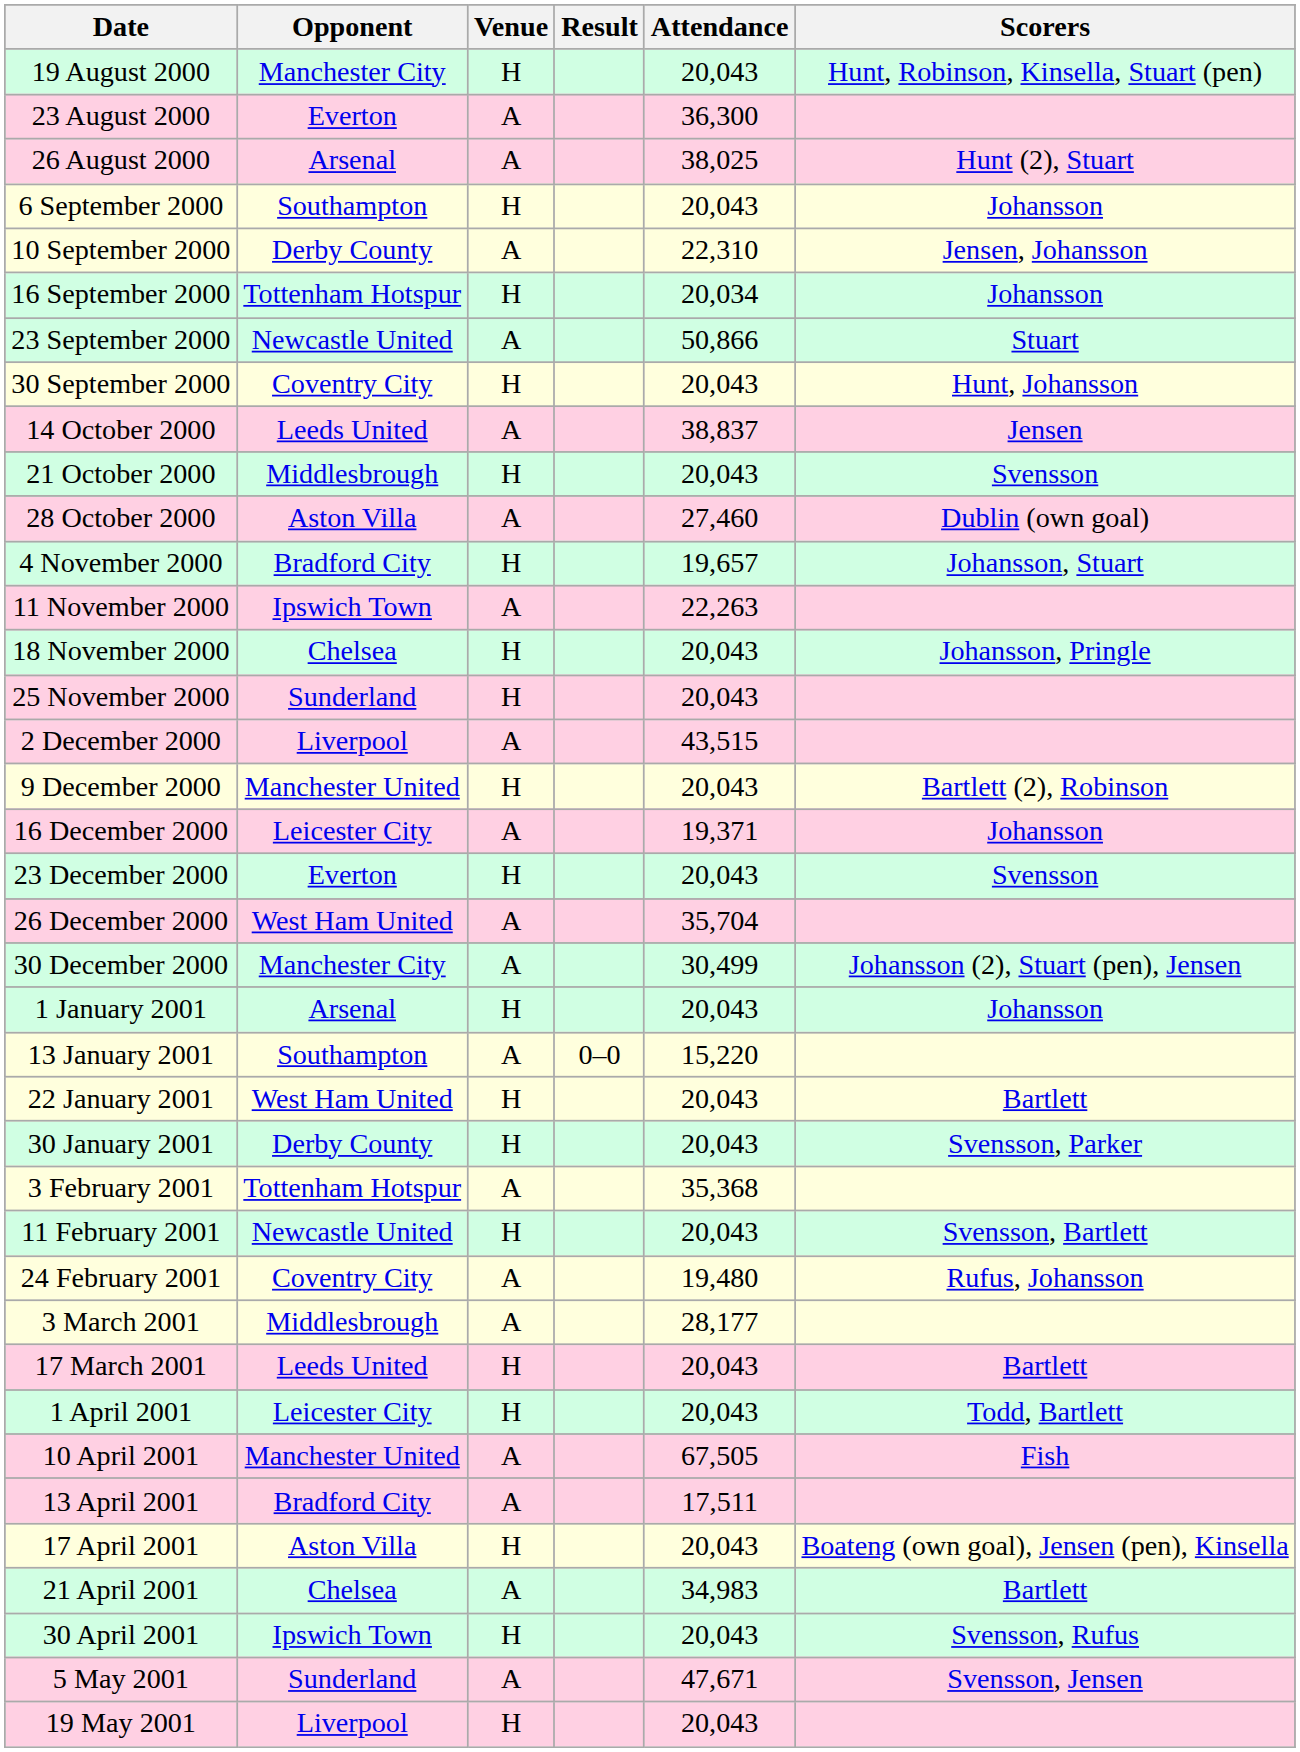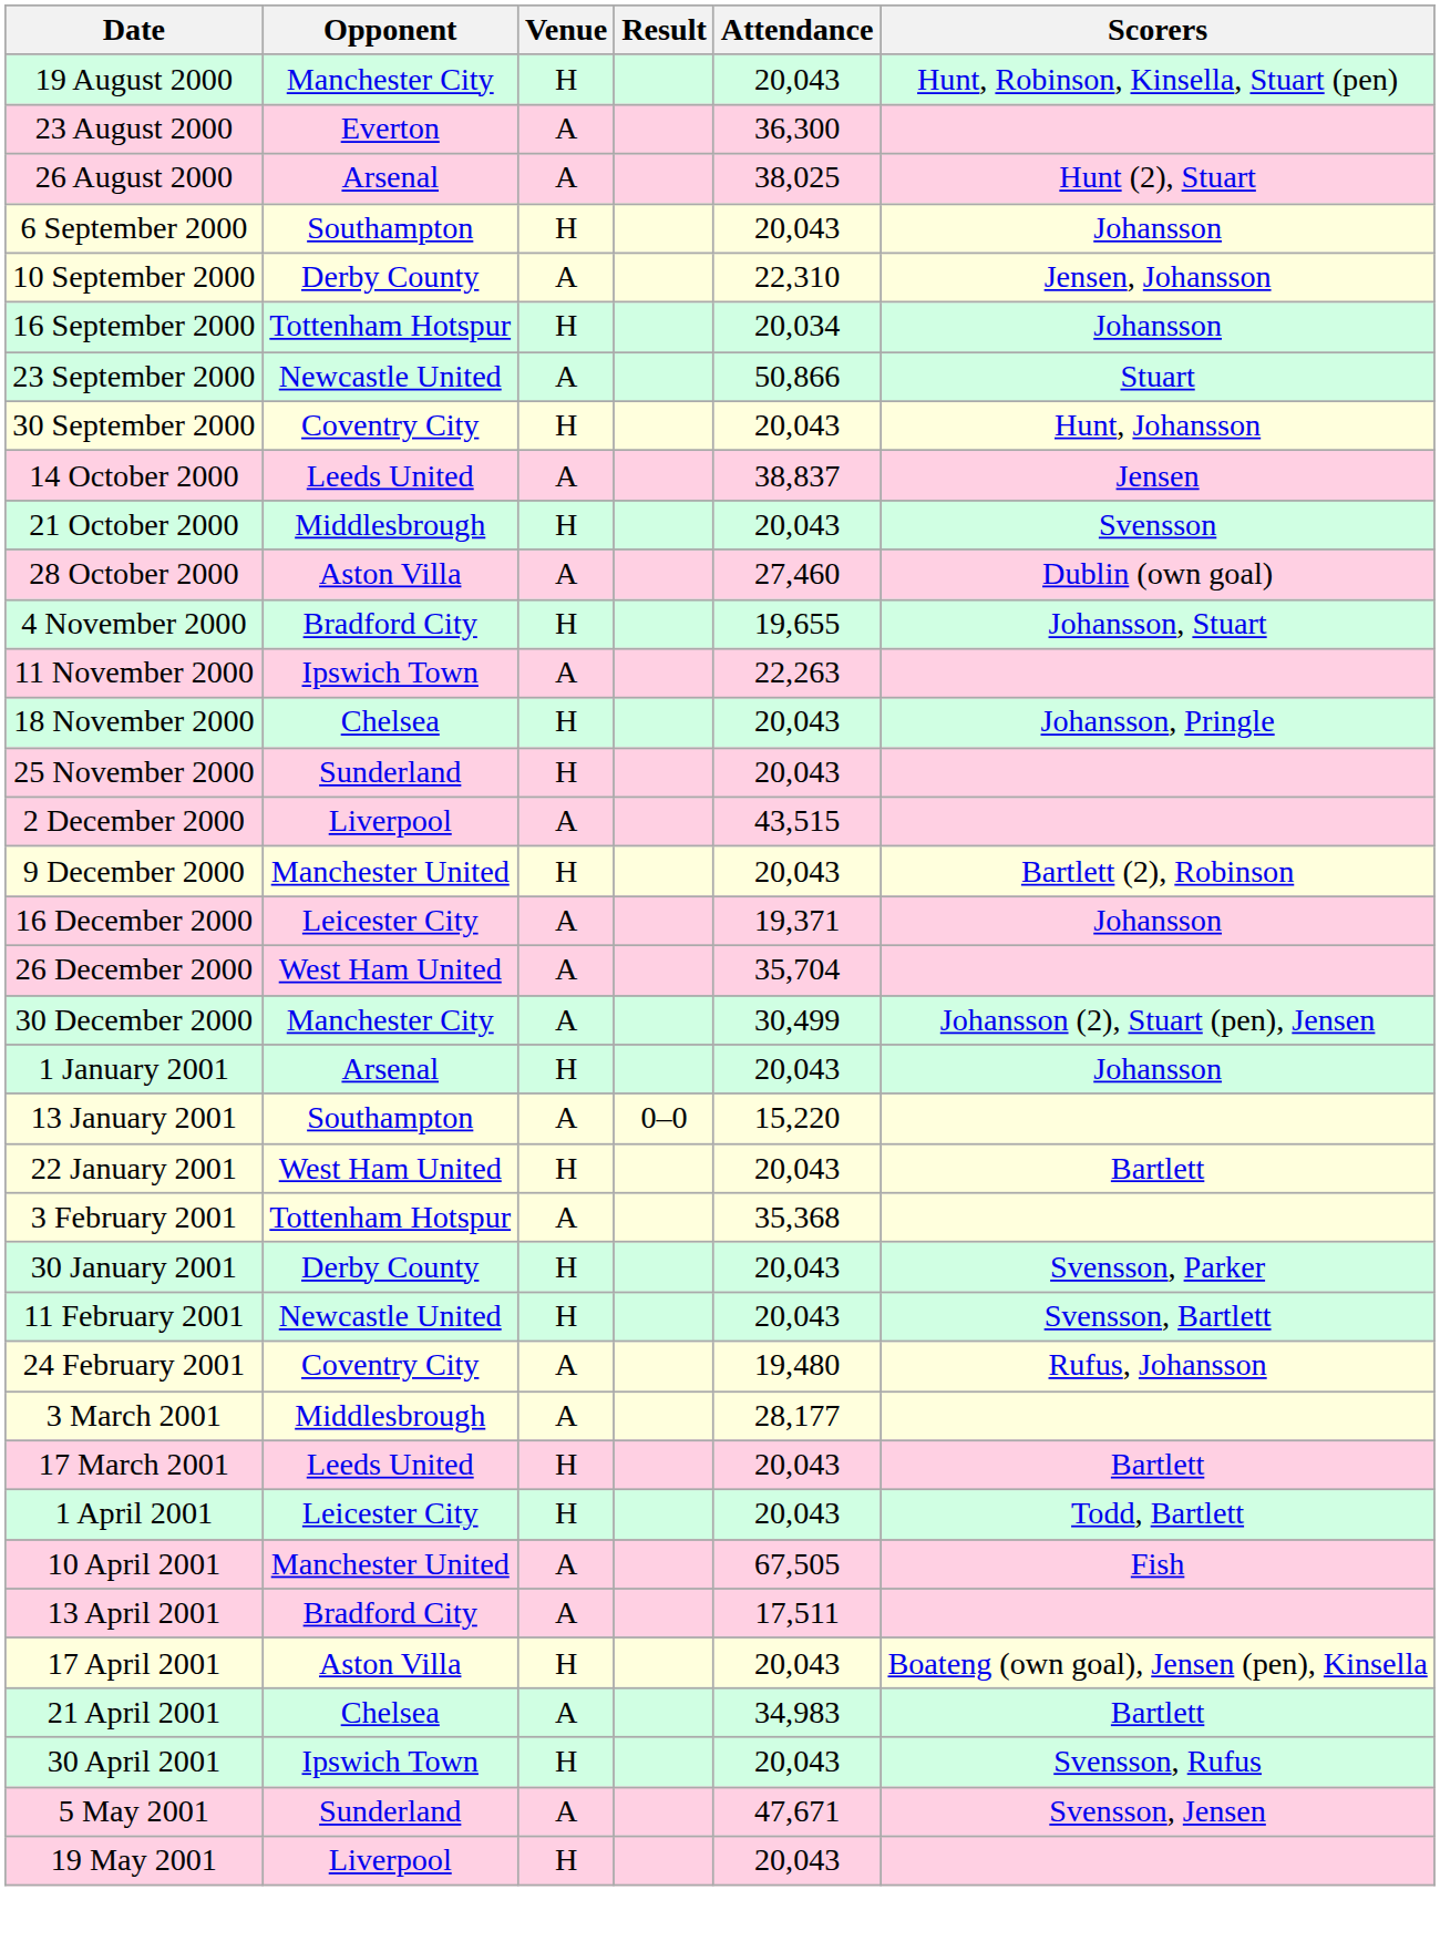 <table class="wikitable sortable" style="font-size:100%; text-align:center">
 <tr>
 <th>Date</th>
 <th>Opponent</th>
 <th>Venue</th>
 <th>Result</th>
 <th>Attendance</th>
 <th>Scorers</th>
 </tr>
 <tr style="background-color: #d0ffe3;">
 <td>19 August 2000</td>
 <td><a href='#'>Manchester City</a></td>
 <td>H</td>
 <td></td>
 <td>20,043</td>
 <td><a href='#'>Hunt</a>, <a href='#'>Robinson</a>, <a href='#'>Kinsella</a>, <a href='#'>Stuart</a> (pen)</td>
 </tr>
 <tr style="background-color: #ffd0e3;">
 <td>23 August 2000</td>
 <td><a href='#'>Everton</a></td>
 <td>A</td>
 <td></td>
 <td>36,300</td>
 <td></td>
 </tr>
 <tr style="background-color: #ffd0e3;">
 <td>26 August 2000</td>
 <td><a href='#'>Arsenal</a></td>
 <td>A</td>
 <td></td>
 <td>38,025</td>
 <td><a href='#'>Hunt</a> (2), <a href='#'>Stuart</a></td>
 </tr>
 <tr style="background-color: #ffffdd;">
 <td>6 September 2000</td>
 <td><a href='#'>Southampton</a></td>
 <td>H</td>
 <td></td>
 <td>20,043</td>
 <td><a href='#'>Johansson</a></td>
 </tr>
 <tr style="background-color: #ffffdd;">
 <td>10 September 2000</td>
 <td><a href='#'>Derby County</a></td>
 <td>A</td>
 <td></td>
 <td>22,310</td>
 <td><a href='#'>Jensen</a>, <a href='#'>Johansson</a></td>
 </tr>
 <tr style="background-color: #d0ffe3;">
 <td>16 September 2000</td>
 <td><a href='#'>Tottenham Hotspur</a></td>
 <td>H</td>
 <td></td>
 <td>20,034</td>
 <td><a href='#'>Johansson</a></td>
 </tr>
 <tr style="background-color: #d0ffe3;">
 <td>23 September 2000</td>
 <td><a href='#'>Newcastle United</a></td>
 <td>A</td>
 <td></td>
 <td>50,866</td>
 <td><a href='#'>Stuart</a></td>
 </tr>
 <tr style="background-color: #ffffdd;">
 <td>30 September 2000</td>
 <td><a href='#'>Coventry City</a></td>
 <td>H</td>
 <td></td>
 <td>20,043</td>
 <td><a href='#'>Hunt</a>, <a href='#'>Johansson</a></td>
 </tr>
 <tr style="background-color: #ffd0e3;">
 <td>14 October 2000</td>
 <td><a href='#'>Leeds United</a></td>
 <td>A</td>
 <td></td>
 <td>38,837</td>
 <td><a href='#'>Jensen</a></td>
 </tr>
 <tr style="background-color: #d0ffe3;">
 <td>21 October 2000</td>
 <td><a href='#'>Middlesbrough</a></td>
 <td>H</td>
 <td></td>
 <td>20,043</td>
 <td><a href='#'>Svensson</a></td>
 </tr>
 <tr style="background-color: #ffd0e3;">
 <td>28 October 2000</td>
 <td><a href='#'>Aston Villa</a></td>
 <td>A</td>
 <td></td>
 <td>27,460</td>
 <td><a href='#'>Dublin</a> (own goal)</td>
 </tr>
 <tr style="background-color: #d0ffe3;">
 <td>4 November 2000</td>
 <td><a href='#'>Bradford City</a></td>
 <td>H</td>
 <td></td>
-<td>19,657</td>
+<td>19,655</td>
 <td><a href='#'>Johansson</a>, <a href='#'>Stuart</a></td>
 </tr>
 <tr style="background-color: #ffd0e3;">
 <td>11 November 2000</td>
 <td><a href='#'>Ipswich Town</a></td>
 <td>A</td>
 <td></td>
 <td>22,263</td>
 <td></td>
 </tr>
 <tr style="background-color: #d0ffe3;">
 <td>18 November 2000</td>
 <td><a href='#'>Chelsea</a></td>
 <td>H</td>
 <td></td>
 <td>20,043</td>
 <td><a href='#'>Johansson</a>, <a href='#'>Pringle</a></td>
 </tr>
 <tr style="background-color: #ffd0e3;">
 <td>25 November 2000</td>
 <td><a href='#'>Sunderland</a></td>
 <td>H</td>
 <td></td>
 <td>20,043</td>
 <td></td>
 </tr>
 <tr style="background-color: #ffd0e3;">
 <td>2 December 2000</td>
 <td><a href='#'>Liverpool</a></td>
 <td>A</td>
 <td></td>
 <td>43,515</td>
 <td></td>
 </tr>
 <tr style="background-color: #ffffdd;">
 <td>9 December 2000</td>
 <td><a href='#'>Manchester United</a></td>
 <td>H</td>
 <td></td>
 <td>20,043</td>
 <td><a href='#'>Bartlett</a> (2), <a href='#'>Robinson</a></td>
 </tr>
 <tr style="background-color: #ffd0e3;">
 <td>16 December 2000</td>
 <td><a href='#'>Leicester City</a></td>
 <td>A</td>
 <td></td>
 <td>19,371</td>
 <td><a href='#'>Johansson</a></td>
 </tr>
-<tr style="background-color: #d0ffe3;">
-<td>23 December 2000</td>
-<td><a href='#'>Everton</a></td>
-<td>H</td>
-<td></td>
-<td>20,043</td>
-<td><a href='#'>Svensson</a></td>
-</tr>
 <tr style="background-color: #ffd0e3;">
 <td>26 December 2000</td>
 <td><a href='#'>West Ham United</a></td>
 <td>A</td>
 <td></td>
 <td>35,704</td>
 <td></td>
 </tr>
 <tr style="background-color: #d0ffe3;">
 <td>30 December 2000</td>
 <td><a href='#'>Manchester City</a></td>
 <td>A</td>
 <td></td>
 <td>30,499</td>
 <td><a href='#'>Johansson</a> (2), <a href='#'>Stuart</a> (pen), <a href='#'>Jensen</a></td>
 </tr>
 <tr style="background-color: #d0ffe3;">
 <td>1 January 2001</td>
 <td><a href='#'>Arsenal</a></td>
 <td>H</td>
 <td></td>
 <td>20,043</td>
 <td><a href='#'>Johansson</a></td>
 </tr>
 <tr style="background-color: #ffffdd;">
 <td>13 January 2001</td>
 <td><a href='#'>Southampton</a></td>
 <td>A</td>
 <td>0–0</td>
 <td>15,220</td>
 <td></td>
 </tr>
 <tr style="background-color: #ffffdd;">
 <td>22 January 2001</td>
 <td><a href='#'>West Ham United</a></td>
 <td>H</td>
 <td></td>
 <td>20,043</td>
 <td><a href='#'>Bartlett</a></td>
 </tr>
+<tr style="background-color: #ffffdd;">
+<td>3 February 2001</td>
+<td><a href='#'>Tottenham Hotspur</a></td>
+<td>A</td>
+<td></td>
+<td>35,368</td>
+<td></td>
+</tr>
 <tr style="background-color: #d0ffe3;">
 <td>30 January 2001</td>
 <td><a href='#'>Derby County</a></td>
 <td>H</td>
 <td></td>
 <td>20,043</td>
 <td><a href='#'>Svensson</a>, <a href='#'>Parker</a></td>
-</tr>
-<tr style="background-color: #ffffdd;">
-<td>3 February 2001</td>
-<td><a href='#'>Tottenham Hotspur</a></td>
-<td>A</td>
-<td></td>
-<td>35,368</td>
-<td></td>
 </tr>
 <tr style="background-color: #d0ffe3;">
 <td>11 February 2001</td>
 <td><a href='#'>Newcastle United</a></td>
 <td>H</td>
 <td></td>
 <td>20,043</td>
 <td><a href='#'>Svensson</a>, <a href='#'>Bartlett</a></td>
 </tr>
 <tr style="background-color: #ffffdd;">
 <td>24 February 2001</td>
 <td><a href='#'>Coventry City</a></td>
 <td>A</td>
 <td></td>
 <td>19,480</td>
 <td><a href='#'>Rufus</a>, <a href='#'>Johansson</a></td>
 </tr>
 <tr style="background-color: #ffffdd;">
 <td>3 March 2001</td>
 <td><a href='#'>Middlesbrough</a></td>
 <td>A</td>
 <td></td>
 <td>28,177</td>
 <td></td>
 </tr>
 <tr style="background-color: #ffd0e3;">
 <td>17 March 2001</td>
 <td><a href='#'>Leeds United</a></td>
 <td>H</td>
 <td></td>
 <td>20,043</td>
 <td><a href='#'>Bartlett</a></td>
 </tr>
 <tr style="background-color: #d0ffe3;">
 <td>1 April 2001</td>
 <td><a href='#'>Leicester City</a></td>
 <td>H</td>
 <td></td>
 <td>20,043</td>
 <td><a href='#'>Todd</a>, <a href='#'>Bartlett</a></td>
 </tr>
 <tr style="background-color: #ffd0e3;">
 <td>10 April 2001</td>
 <td><a href='#'>Manchester United</a></td>
 <td>A</td>
 <td></td>
 <td>67,505</td>
 <td><a href='#'>Fish</a></td>
 </tr>
 <tr style="background-color: #ffd0e3;">
 <td>13 April 2001</td>
 <td><a href='#'>Bradford City</a></td>
 <td>A</td>
 <td></td>
 <td>17,511</td>
 <td></td>
 </tr>
 <tr style="background-color: #ffffdd;">
 <td>17 April 2001</td>
 <td><a href='#'>Aston Villa</a></td>
 <td>H</td>
 <td></td>
 <td>20,043</td>
 <td><a href='#'>Boateng</a> (own goal), <a href='#'>Jensen</a> (pen), <a href='#'>Kinsella</a></td>
 </tr>
 <tr style="background-color: #d0ffe3;">
 <td>21 April 2001</td>
 <td><a href='#'>Chelsea</a></td>
 <td>A</td>
 <td></td>
 <td>34,983</td>
 <td><a href='#'>Bartlett</a></td>
 </tr>
 <tr style="background-color: #d0ffe3;">
 <td>30 April 2001</td>
 <td><a href='#'>Ipswich Town</a></td>
 <td>H</td>
 <td></td>
 <td>20,043</td>
 <td><a href='#'>Svensson</a>, <a href='#'>Rufus</a></td>
 </tr>
 <tr style="background-color: #ffd0e3;">
 <td>5 May 2001</td>
 <td><a href='#'>Sunderland</a></td>
 <td>A</td>
 <td></td>
 <td>47,671</td>
 <td><a href='#'>Svensson</a>, <a href='#'>Jensen</a></td>
 </tr>
 <tr style="background-color: #ffd0e3;">
 <td>19 May 2001</td>
 <td><a href='#'>Liverpool</a></td>
 <td>H</td>
 <td></td>
 <td>20,043</td>
 <td></td>
 </tr>
 </table>
